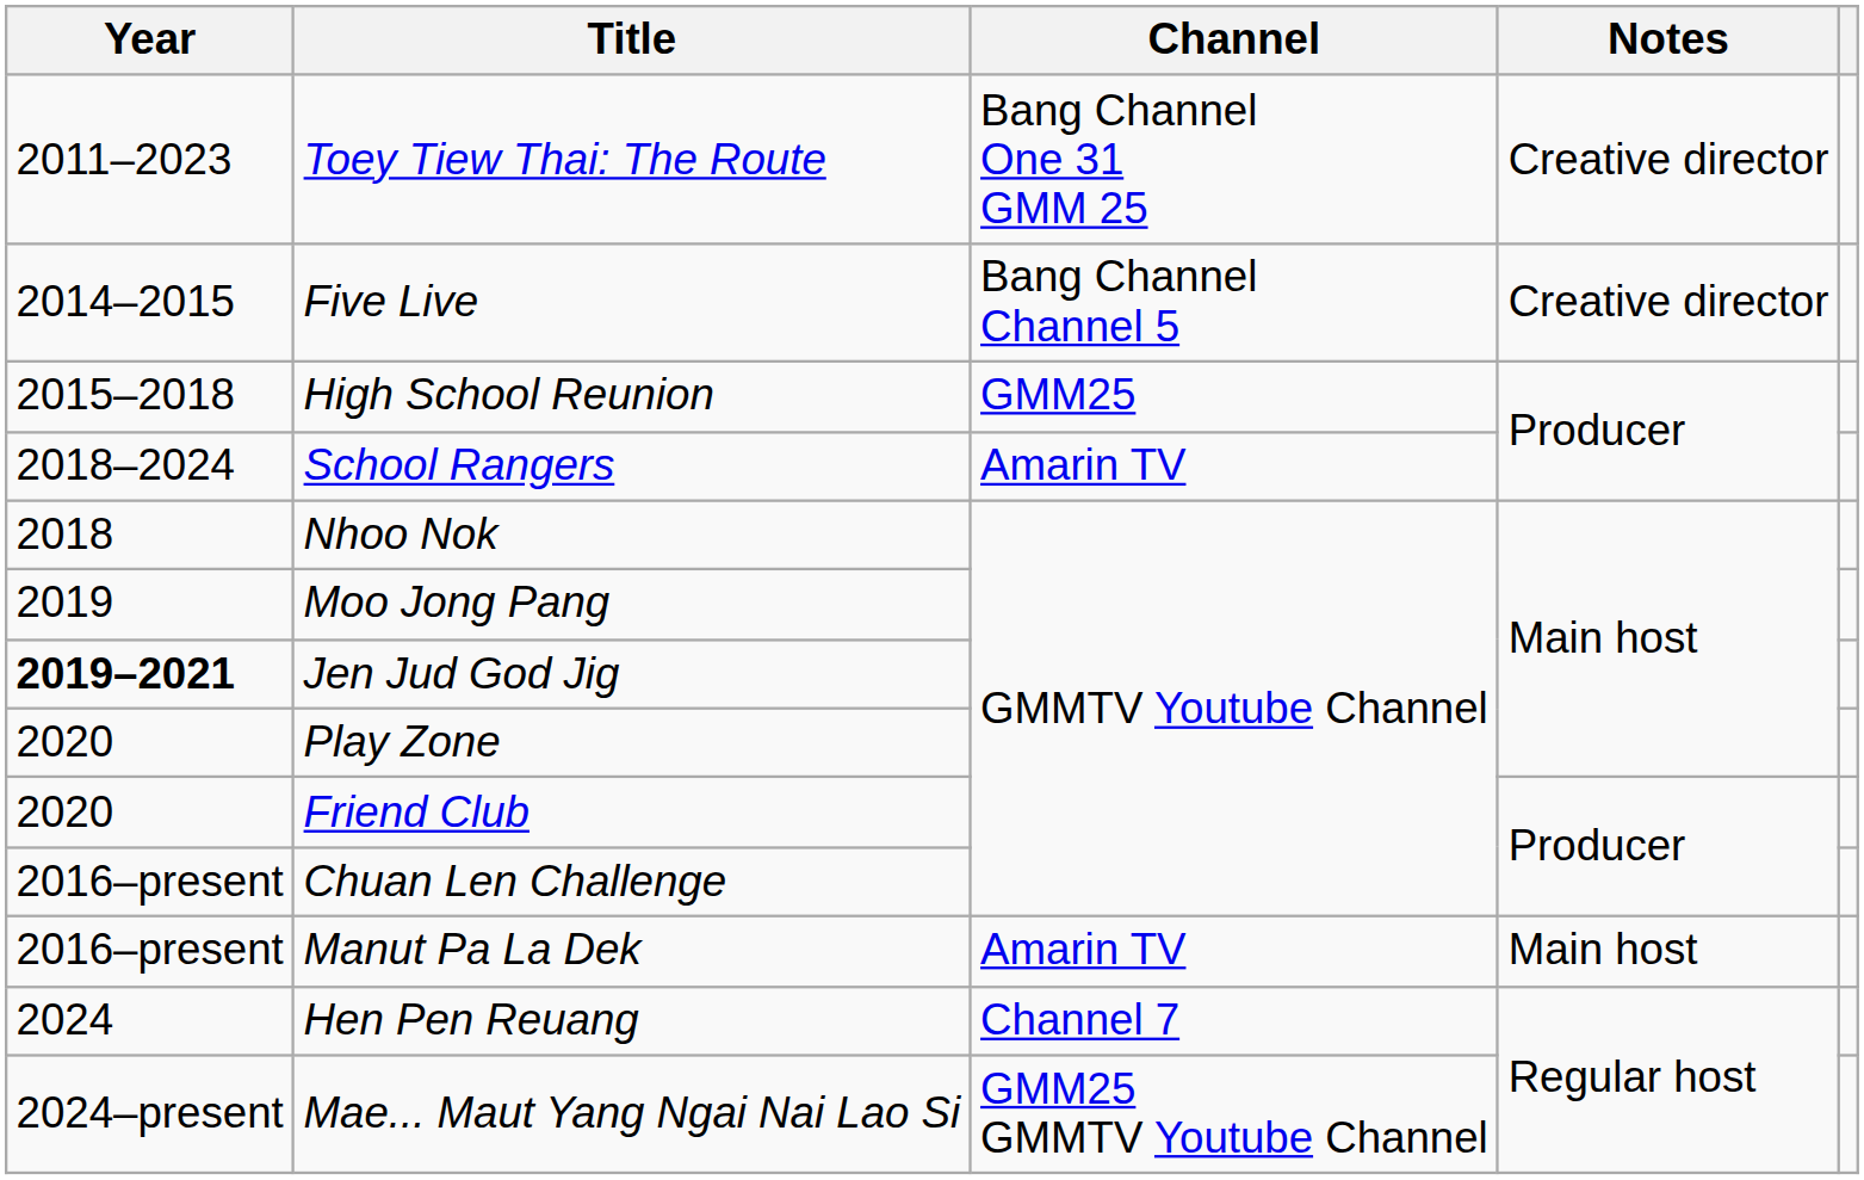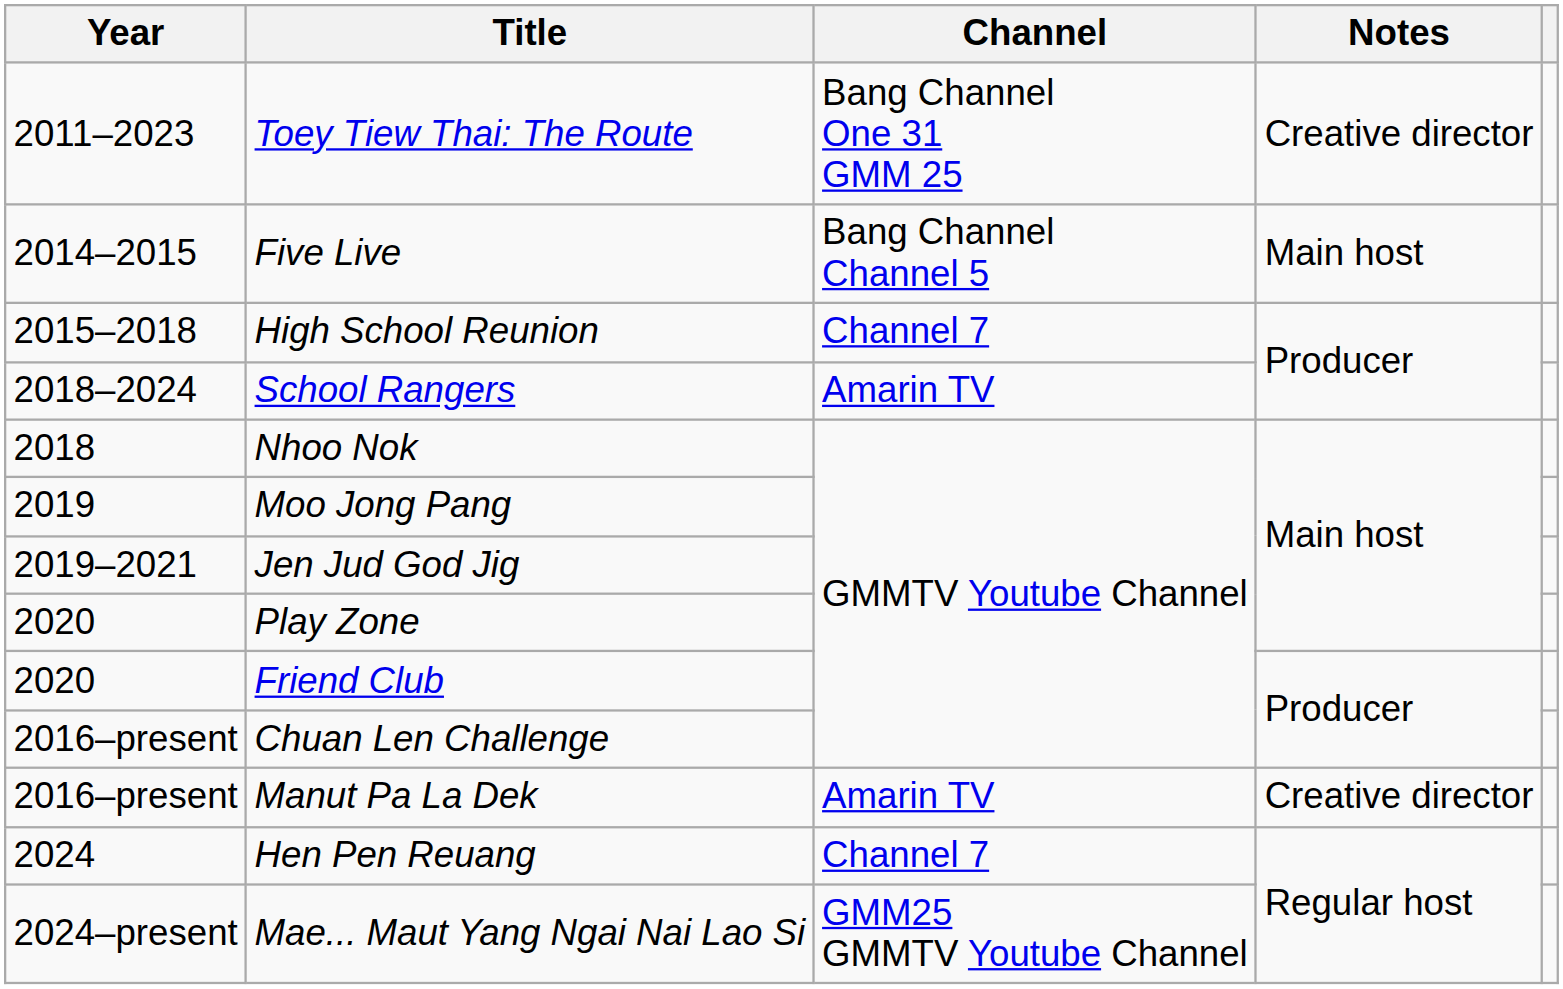 <table class="wikitable sortable plainrowheaders">
 <tr>
 <th scope="col">Year</th>
 <th scope="col">Title</th>
 <th scope="col">Channel</th>
 <th scope="col" class="unsortable">Notes</th>
 <th scope="col" class="unsortable"></th>
 </tr>
 <tr>
 <td>2011–2023</td>
 <td><em><a href='#'>Toey Tiew Thai: The Route</a></em></td>
 <td>Bang Channel<br><a href='#'>One 31</a><br><a href='#'>GMM 25</a></td>
 <td>Creative director</td>
 <td style="text-align: center;"></td>
 </tr>
 <tr>
 <td>2014–2015</td>
 <td><em>Five Live</em></td>
 <td>Bang Channel<br><a href='#'>Channel 5</a></td>
-<td>Creative director</td>
+<td>Main host</td>
 <td style="text-align: center;"></td>
 </tr>
 <tr>
 <td>2015–2018</td>
 <td><em>High School Reunion</em></td>
-<td><a href='#'>GMM25</a></td>
+<td><a href='#'>Channel 7</a></td>
 <td rowspan="2">Producer</td>
 <td style="text-align: center;"></td>
 </tr>
 <tr>
 <td>2018–2024</td>
 <td><em><a href='#'>School Rangers</a></em></td>
 <td><a href='#'>Amarin TV</a></td>
 <td style="text-align: center;"></td>
 </tr>
 <tr>
 <td>2018</td>
 <td><em>Nhoo Nok</em></td>
 <td rowspan="6">GMMTV <a href='#'>Youtube</a> Channel</td>
 <td rowspan="4">Main host</td>
 <td style="text-align: center;"></td>
 </tr>
 <tr>
 <td>2019</td>
 <td><em>Moo Jong Pang</em></td>
 <td style="text-align: center;"></td>
 </tr>
 <tr>
-<td><strong>2019–2021</strong></td>
+<td>2019–2021</td>
 <td><em>Jen Jud God Jig</em></td>
 <td style="text-align: center;"></td>
 </tr>
 <tr>
 <td>2020</td>
 <td><em>Play Zone</em></td>
 <td style="text-align: center;"></td>
 </tr>
 <tr>
 <td>2020</td>
 <td><em><a href='#'>Friend Club</a></em></td>
 <td rowspan="2">Producer</td>
 <td></td>
 </tr>
 <tr>
 <td>2016–present</td>
 <td><em>Chuan Len Challenge</em></td>
 <td></td>
 </tr>
 <tr>
 <td>2016–present</td>
 <td><em>Manut Pa La Dek</em></td>
 <td><a href='#'>Amarin TV</a></td>
-<td>Main host</td>
+<td>Creative director</td>
 <td style="text-align: center;"></td>
 </tr>
 <tr>
 <td>2024</td>
 <td><em>Hen Pen Reuang</em></td>
 <td><a href='#'>Channel 7</a></td>
 <td rowspan="2">Regular host</td>
 <td style="text-align: center;"></td>
 </tr>
 <tr>
 <td>2024–present</td>
 <td><em>Mae... Maut Yang Ngai Nai Lao Si</em></td>
 <td><a href='#'>GMM25</a><br>GMMTV <a href='#'>Youtube</a> Channel</td>
 <td style="text-align: center;"></td>
 </tr>
 </table>
